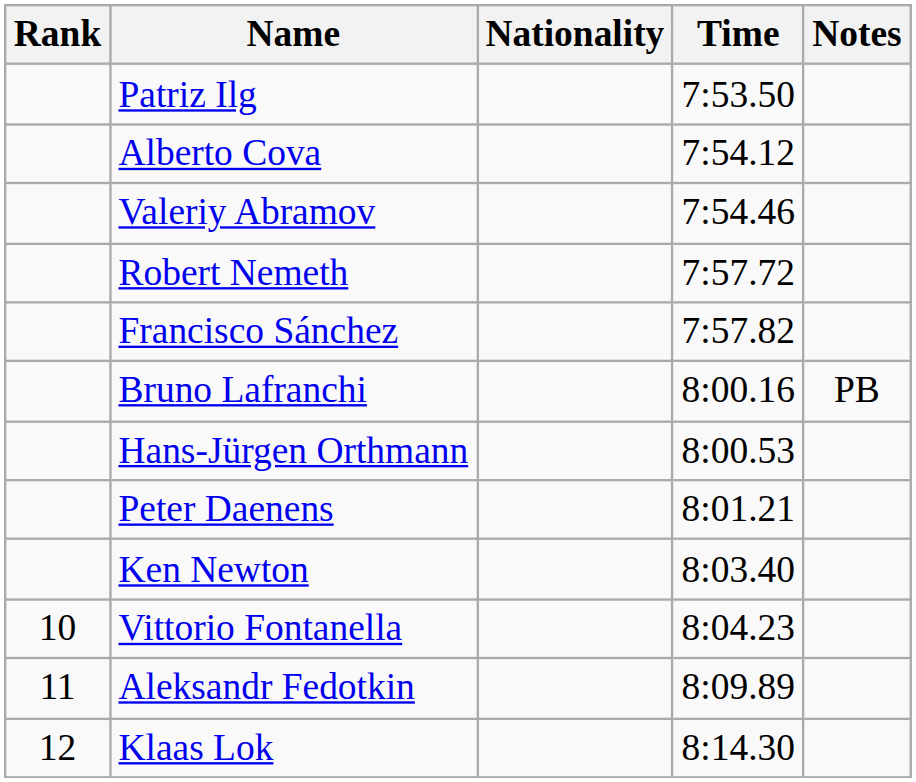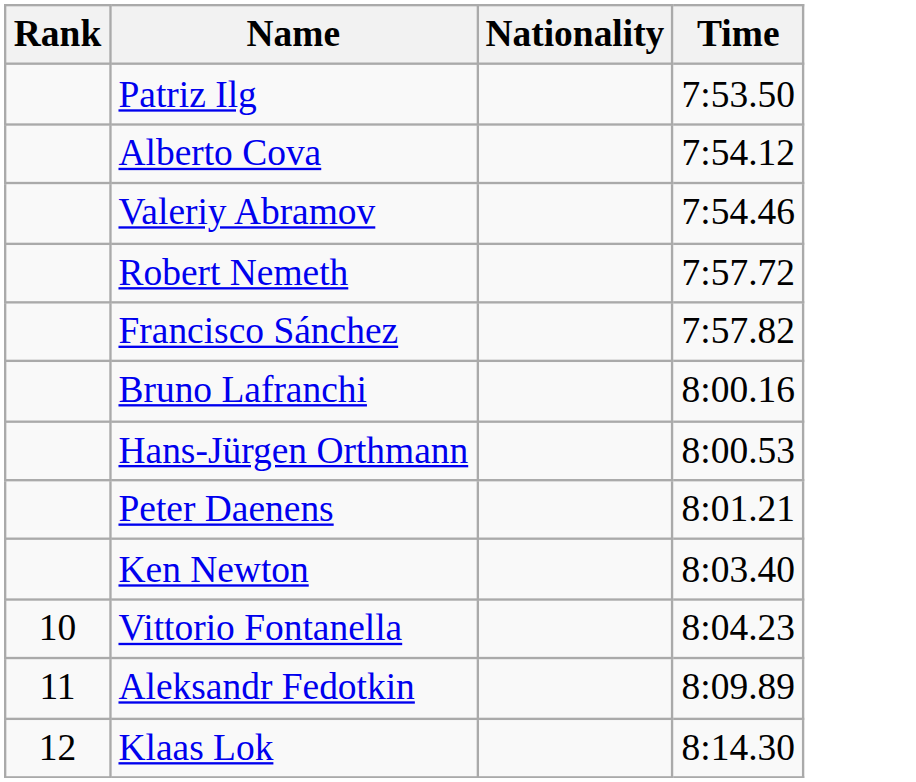 <table class="wikitable sortable" style="text-align:center">
 <tr>
 <th>Rank</th>
 <th>Name</th>
 <th>Nationality</th>
 <th>Time</th>
-<th>Notes</th>
 </tr>
 <tr>
 <td></td>
 <td align="left"><a href='#'>Patriz Ilg</a></td>
 <td align=left></td>
 <td>7:53.50</td>
-<td></td>
 </tr>
 <tr>
 <td></td>
 <td align="left"><a href='#'>Alberto Cova</a></td>
 <td align=left></td>
 <td>7:54.12</td>
-<td></td>
 </tr>
 <tr>
 <td></td>
 <td align="left"><a href='#'>Valeriy Abramov</a></td>
 <td align=left></td>
 <td>7:54.46</td>
-<td></td>
 </tr>
 <tr>
 <td></td>
 <td align="left"><a href='#'>Robert Nemeth</a></td>
 <td align=left></td>
 <td>7:57.72</td>
-<td></td>
 </tr>
 <tr>
 <td></td>
 <td align="left"><a href='#'>Francisco Sánchez</a></td>
 <td align=left></td>
 <td>7:57.82</td>
-<td></td>
 </tr>
 <tr>
 <td></td>
 <td align="left"><a href='#'>Bruno Lafranchi</a></td>
 <td align=left></td>
 <td>8:00.16</td>
-<td>PB</td>
 </tr>
 <tr>
 <td></td>
 <td align="left"><a href='#'>Hans-Jürgen Orthmann</a></td>
 <td align=left></td>
 <td>8:00.53</td>
-<td></td>
 </tr>
 <tr>
 <td></td>
 <td align="left"><a href='#'>Peter Daenens</a></td>
 <td align=left></td>
 <td>8:01.21</td>
-<td></td>
 </tr>
 <tr>
 <td></td>
 <td align="left"><a href='#'>Ken Newton</a></td>
 <td align=left></td>
 <td>8:03.40</td>
-<td></td>
 </tr>
 <tr>
 <td>10</td>
 <td align="left"><a href='#'>Vittorio Fontanella</a></td>
 <td align=left></td>
 <td>8:04.23</td>
-<td></td>
 </tr>
 <tr>
 <td>11</td>
 <td align="left"><a href='#'>Aleksandr Fedotkin</a></td>
 <td align=left></td>
 <td>8:09.89</td>
-<td></td>
 </tr>
 <tr>
 <td>12</td>
 <td align="left"><a href='#'>Klaas Lok</a></td>
 <td align=left></td>
 <td>8:14.30</td>
-<td></td>
 </tr>
 </table>
